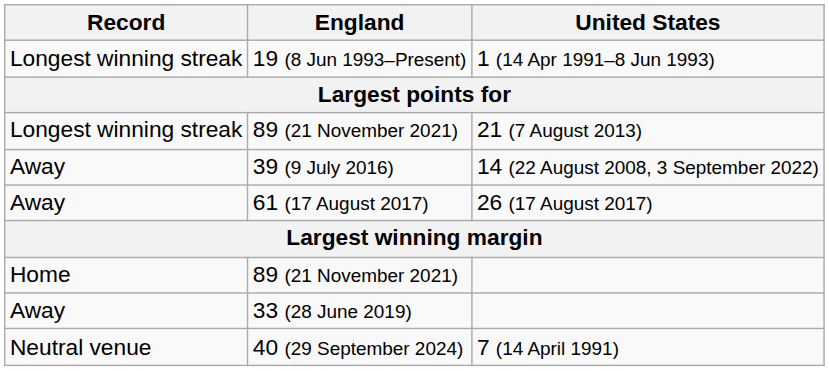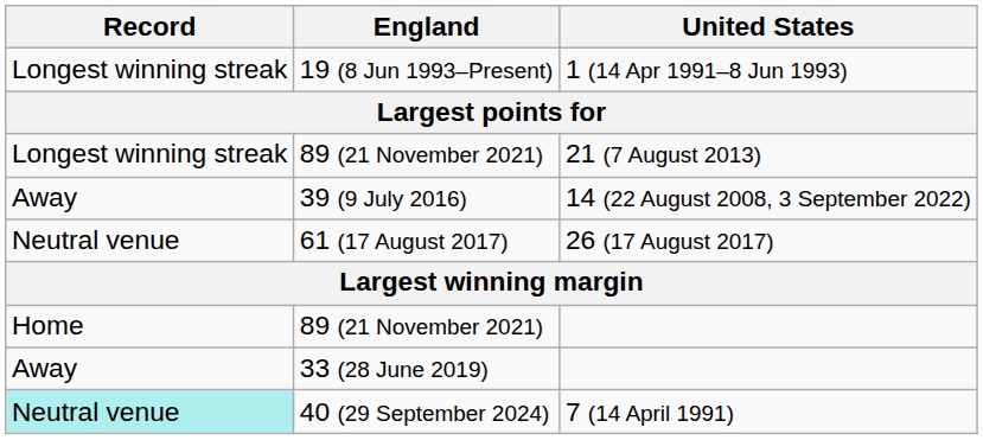 <table class="wikitable">
 <tr>
 <th>Record</th>
 <th>England</th>
 <th>United States</th>
 </tr>
 <tr>
 <td>Longest winning streak</td>
 <td>19 <small>(8 Jun 1993–Present)</small></td>
 <td>1 <small>(14 Apr 1991–8 Jun 1993)</small></td>
 </tr>
 <tr>
 <th colspan=3 align=center>Largest points for</th>
 </tr>
 <tr>
 <td>Longest winning streak</td>
 <td>89 <small>(21 November 2021)</small></td>
 <td>21 <small>(7 August 2013)</small></td>
 </tr>
 <tr>
 <td>Away</td>
 <td>39 <small>(9 July 2016)</small></td>
 <td>14 <small>(22 August 2008, 3 September 2022)</small></td>
 </tr>
 <tr>
-<td>Away</td>
+<td>Neutral venue</td>
 <td>61 <small>(17 August 2017)</small></td>
 <td>26 <small>(17 August 2017)</small></td>
 </tr>
 <tr>
 <th colspan=3 align=center>Largest winning margin</th>
 </tr>
 <tr>
 <td>Home</td>
 <td>89 <small>(21 November 2021)</small></td>
 <td></td>
 </tr>
 <tr>
 <td>Away</td>
 <td>33 <small>(28 June 2019)</small></td>
 <td></td>
 </tr>
 <tr>
-<td>Neutral venue</td>
+<td style="background: paleturquoise;">Neutral venue</td>
 <td>40 <small>(29 September 2024)</small></td>
 <td>7 <small>(14 April 1991)</small></td>
 </tr>
 </table>
